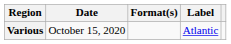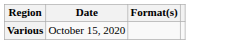 <table class="wikitable plainrowheaders">
 <tr>
 <th scope="col">Region</th>
 <th scope="col">Date</th>
 <th scope="col">Format(s)</th>
-<th scope="col">Label</th>
 <th scope="col"></th>
 </tr>
 <tr>
 <th scope="row">Various</th>
 <td>October 15, 2020</td>
 <td></td>
-<td><a href='#'>Atlantic</a></td>
 <td style="text-align:center;"></td>
 </tr>
 </table>
